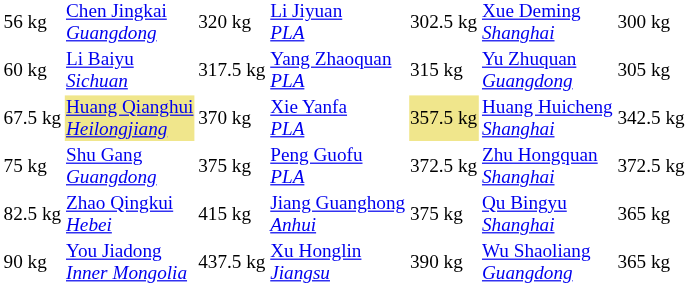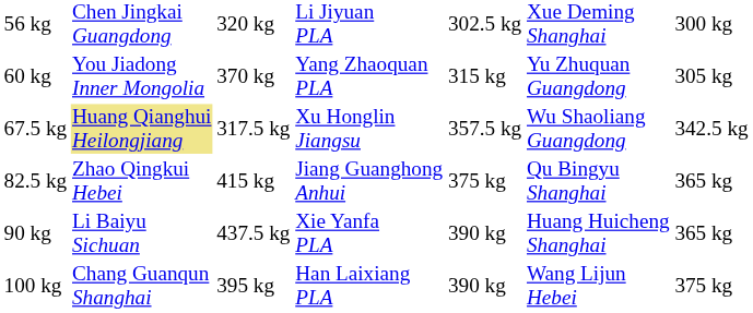 <table>
 <tr>
 <td>56 kg</td>
 <td><a href='#'>Chen Jingkai</a><br><em><a href='#'>Guangdong</a></em></td>
 <td>320 kg</td>
 <td><a href='#'>Li Jiyuan</a><br><em><a href='#'>PLA</a></em></td>
 <td>302.5 kg</td>
 <td><a href='#'>Xue Deming</a><br><em><a href='#'>Shanghai</a></em></td>
 <td>300 kg</td>
 </tr>
 <tr>
 <td>60 kg</td>
-<td><a href='#'>Li Baiyu</a><br><em><a href='#'>Sichuan</a></em></td>
-<td>317.5 kg</td>
+<td><a href='#'>You Jiadong</a><br><em><a href='#'>Inner Mongolia</a></em></td>
+<td>370 kg</td>
 <td><a href='#'>Yang Zhaoquan</a><br><em><a href='#'>PLA</a></em></td>
 <td>315 kg</td>
 <td><a href='#'>Yu Zhuquan</a><br><em><a href='#'>Guangdong</a></em></td>
 <td>305 kg</td>
 </tr>
 <tr>
 <td>67.5 kg</td>
 <td style="background: khaki;"><a href='#'>Huang Qianghui</a><br><em><a href='#'>Heilongjiang</a></em></td>
-<td>370 kg</td>
-<td><a href='#'>Xie Yanfa</a><br><em><a href='#'>PLA</a></em></td>
-<td style="background: khaki;">357.5 kg</td>
-<td><a href='#'>Huang Huicheng</a><br><em><a href='#'>Shanghai</a></em></td>
+<td>317.5 kg</td>
+<td><a href='#'>Xu Honglin</a><br><em><a href='#'>Jiangsu</a></em></td>
+<td>357.5 kg</td>
+<td><a href='#'>Wu Shaoliang</a><br><em><a href='#'>Guangdong</a></em></td>
 <td>342.5 kg</td>
-</tr>
-<tr>
-<td>75 kg</td>
-<td><a href='#'>Shu Gang</a><br><em><a href='#'>Guangdong</a></em></td>
-<td>375 kg</td>
-<td><a href='#'>Peng Guofu</a><br><em><a href='#'>PLA</a></em></td>
-<td>372.5 kg</td>
-<td><a href='#'>Zhu Hongquan</a><br><em><a href='#'>Shanghai</a></em></td>
-<td>372.5 kg</td>
 </tr>
 <tr>
 <td>82.5 kg</td>
 <td><a href='#'>Zhao Qingkui</a><br><em><a href='#'>Hebei</a></em></td>
 <td>415 kg</td>
 <td><a href='#'>Jiang Guanghong</a><br><em><a href='#'>Anhui</a></em></td>
 <td>375 kg</td>
 <td><a href='#'>Qu Bingyu</a><br><em><a href='#'>Shanghai</a></em></td>
 <td>365 kg</td>
 </tr>
 <tr>
 <td>90 kg</td>
-<td><a href='#'>You Jiadong</a><br><em><a href='#'>Inner Mongolia</a></em></td>
+<td><a href='#'>Li Baiyu</a><br><em><a href='#'>Sichuan</a></em></td>
 <td>437.5 kg</td>
-<td><a href='#'>Xu Honglin</a><br><em><a href='#'>Jiangsu</a></em></td>
+<td><a href='#'>Xie Yanfa</a><br><em><a href='#'>PLA</a></em></td>
 <td>390 kg</td>
-<td><a href='#'>Wu Shaoliang</a><br><em><a href='#'>Guangdong</a></em></td>
+<td><a href='#'>Huang Huicheng</a><br><em><a href='#'>Shanghai</a></em></td>
 <td>365 kg</td>
 </tr>
+<tr>
+<td>100 kg</td>
+<td><a href='#'>Chang Guanqun</a><br><em><a href='#'>Shanghai</a></em></td>
+<td>395 kg</td>
+<td><a href='#'>Han Laixiang</a><br><em><a href='#'>PLA</a></em></td>
+<td>390 kg</td>
+<td><a href='#'>Wang Lijun</a><br><em><a href='#'>Hebei</a></em></td>
+<td>375 kg</td>
+</tr>
 </table>
